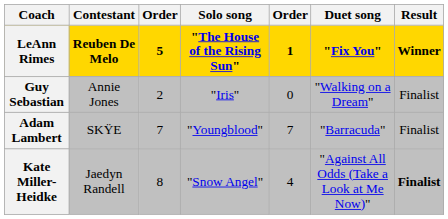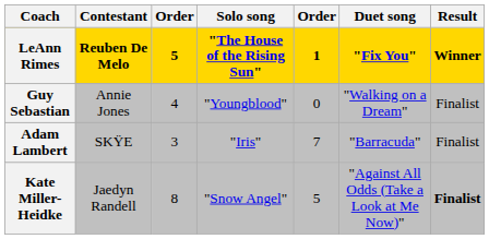 <table class="wikitable" style="text-align:center; width:85%">
 <tr>
 <th>Coach</th>
 <th>Contestant</th>
 <th>Order</th>
 <th>Solo song</th>
 <th>Order</th>
 <th>Duet song</th>
 <th>Result</th>
 </tr>
 <tr bgcolor=gold>
 <th scope="row">LeAnn Rimes</th>
 <td><strong>Reuben De Melo</strong></td>
 <td><strong>5</strong></td>
 <td><strong>"<a href='#'>The House of the Rising Sun</a>"</strong></td>
 <td><strong>1</strong></td>
 <td><strong>"<a href='#'>Fix You</a>"</strong></td>
 <td><strong>Winner</strong></td>
 </tr>
 <tr bgcolor=silver>
 <th scope="row">Guy Sebastian</th>
 <td>Annie Jones</td>
-<td>2</td>
-<td>"<a href='#'>Iris</a>"</td>
+<td>4</td>
+<td>"<a href='#'>Youngblood</a>"</td>
 <td>0</td>
 <td>"<a href='#'>Walking on a Dream</a>"</td>
 <td>Finalist</td>
 </tr>
 <tr bgcolor=silver>
 <th scope="row">Adam Lambert</th>
 <td>SKŸE</td>
-<td>7</td>
-<td>"<a href='#'>Youngblood</a>"</td>
+<td>3</td>
+<td>"<a href='#'>Iris</a>"</td>
 <td>7</td>
 <td>"<a href='#'>Barracuda</a>"</td>
 <td>Finalist</td>
 </tr>
 <tr bgcolor=silver>
 <th scope="row">Kate Miller-Heidke</th>
 <td>Jaedyn Randell</td>
 <td>8</td>
 <td>"<a href='#'>Snow Angel</a>"</td>
-<td>4</td>
+<td>5</td>
 <td>"<a href='#'>Against All Odds (Take a Look at Me Now)</a>"</td>
 <td><strong>Finalist</strong></td>
 </tr>
 </table>
